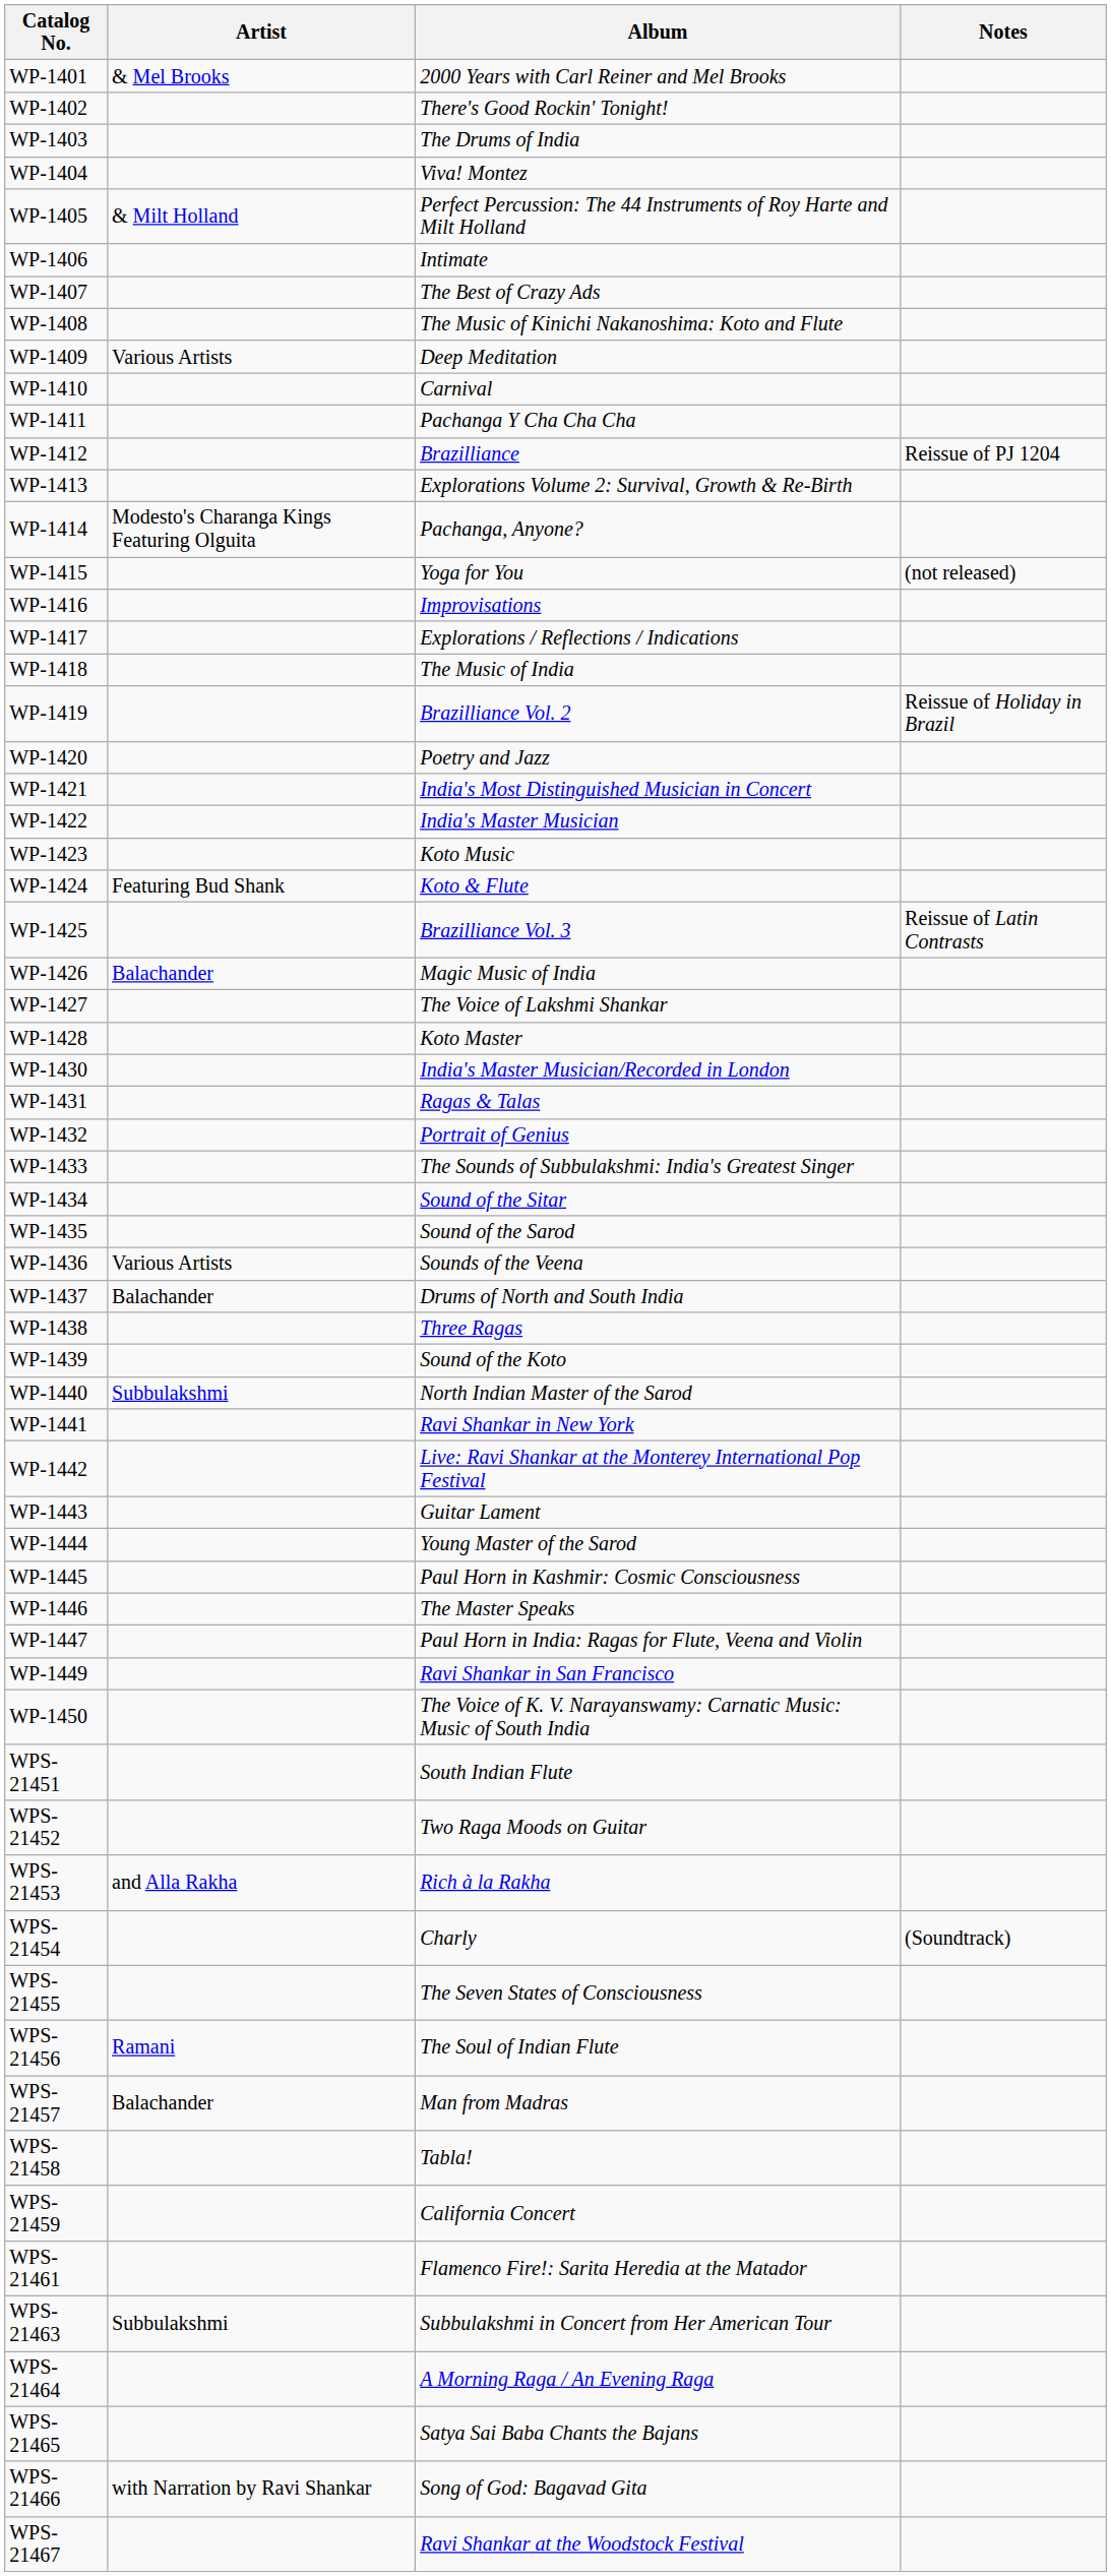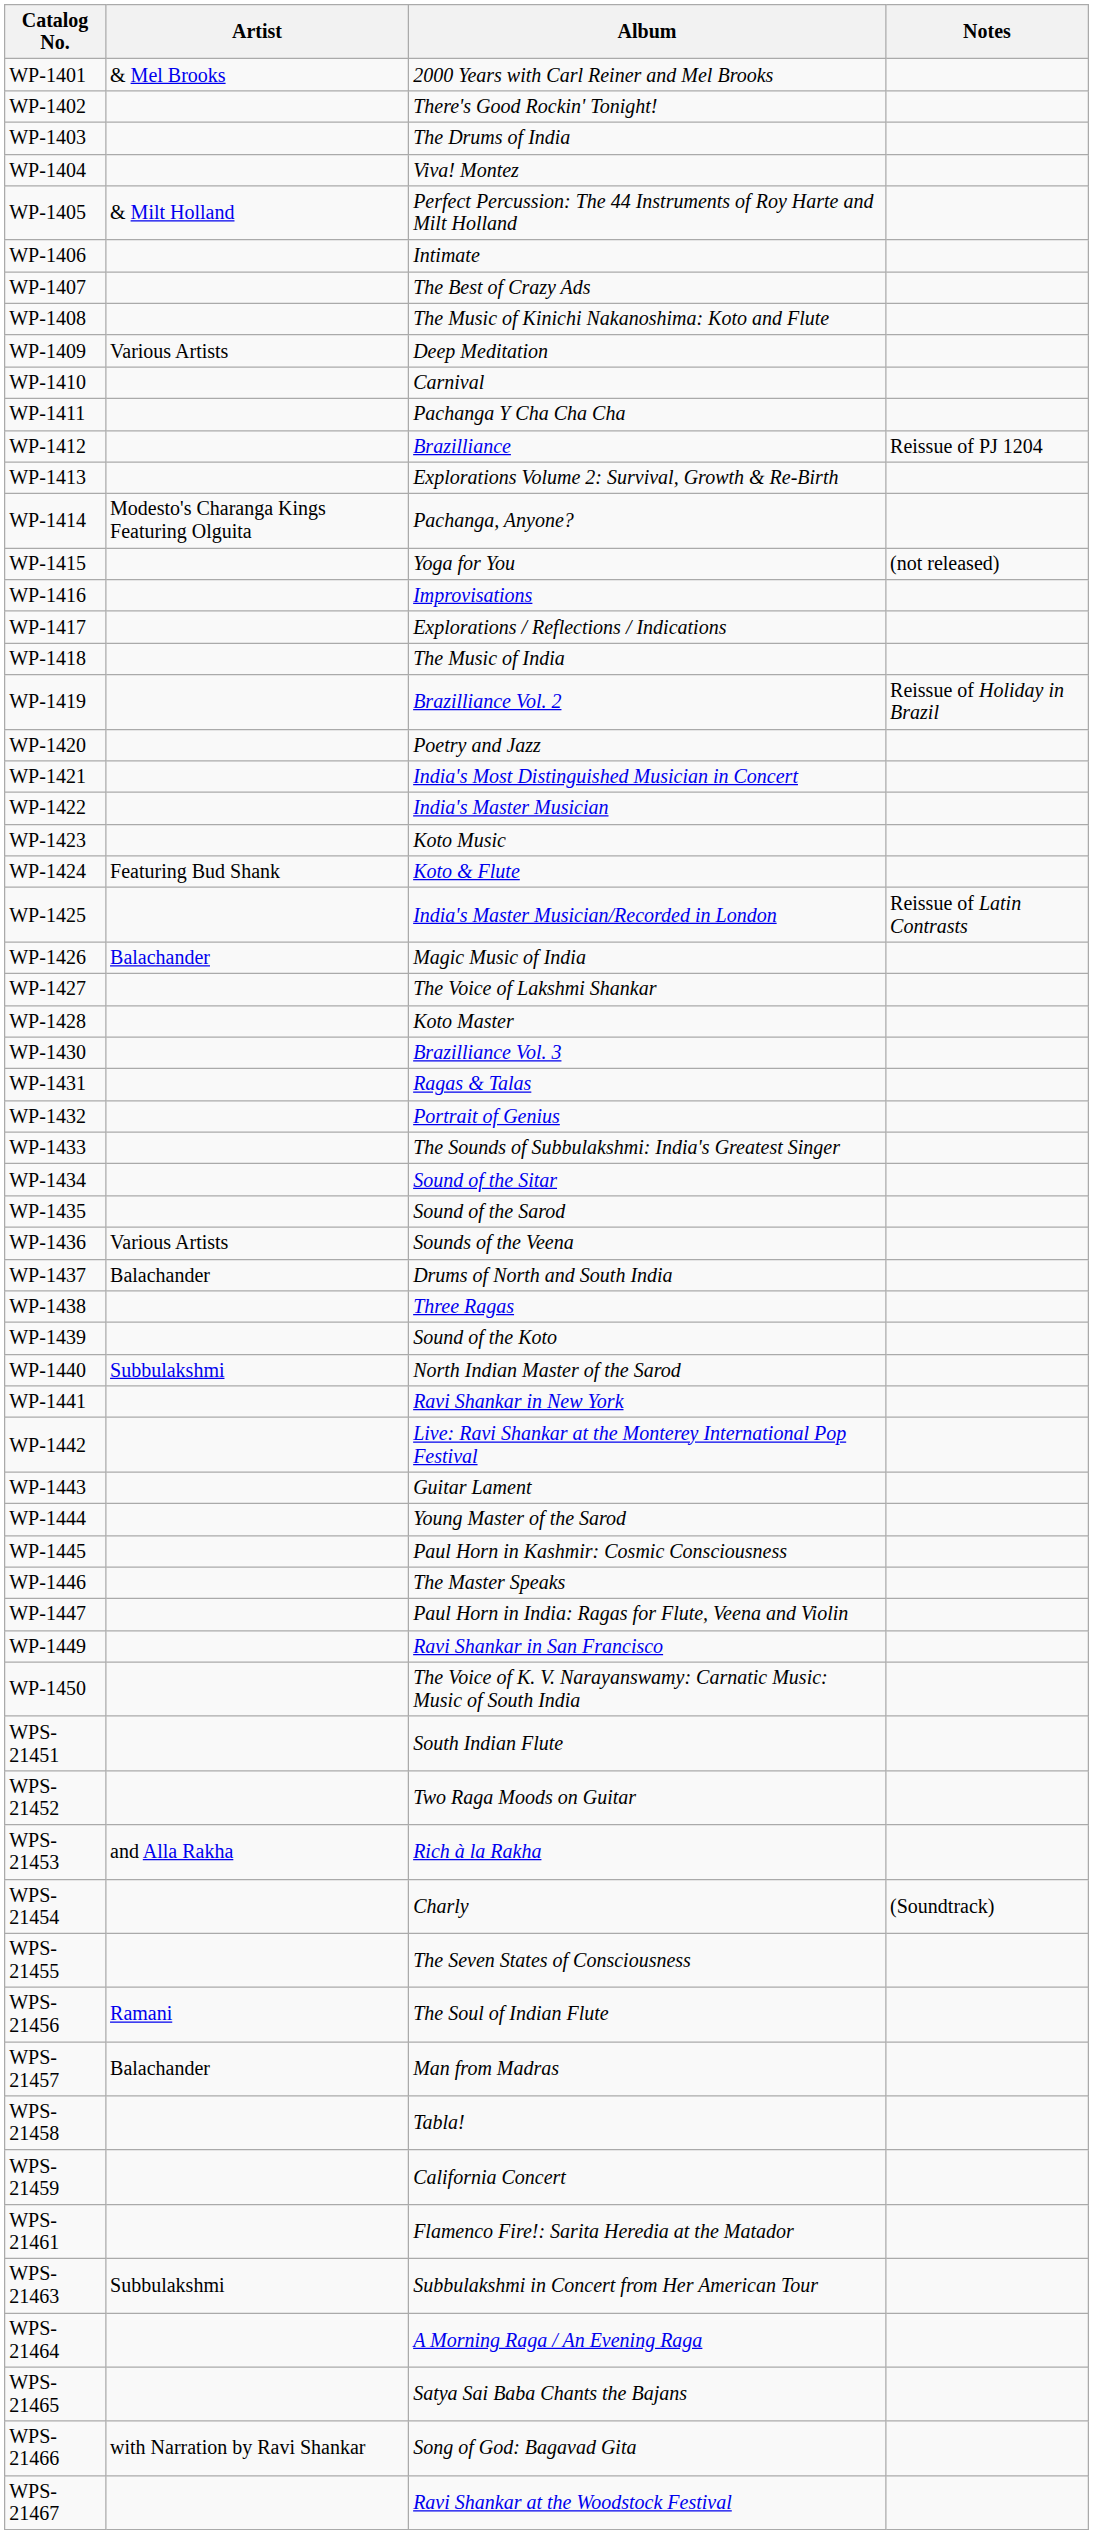 <table class="wikitable sortable">
 <tr>
 <th>Catalog No.</th>
 <th>Artist</th>
 <th>Album</th>
 <th>Notes</th>
 </tr>
 <tr>
 <td>WP-1401</td>
 <td> & <a href='#'>Mel Brooks</a></td>
 <td><em>2000 Years with Carl Reiner and Mel Brooks</em></td>
 <td></td>
 </tr>
 <tr>
 <td>WP-1402</td>
 <td></td>
 <td><em>There's Good Rockin' Tonight!</em></td>
 <td></td>
 </tr>
 <tr>
 <td>WP-1403</td>
 <td></td>
 <td><em>The Drums of India</em></td>
 <td></td>
 </tr>
 <tr>
 <td>WP-1404</td>
 <td></td>
 <td><em>Viva! Montez</em></td>
 <td></td>
 </tr>
 <tr>
 <td>WP-1405</td>
 <td> & <a href='#'>Milt Holland</a></td>
 <td><em>Perfect Percussion: The 44 Instruments of Roy Harte and Milt Holland</em></td>
 <td></td>
 </tr>
 <tr>
 <td>WP-1406</td>
 <td></td>
 <td><em>Intimate</em></td>
 <td></td>
 </tr>
 <tr>
 <td>WP-1407</td>
 <td></td>
 <td><em>The Best of Crazy Ads</em></td>
 <td></td>
 </tr>
 <tr>
 <td>WP-1408</td>
 <td></td>
 <td><em>The Music of Kinichi Nakanoshima: Koto and Flute</em></td>
 <td></td>
 </tr>
 <tr>
 <td>WP-1409</td>
 <td>Various Artists</td>
 <td><em>Deep Meditation</em></td>
 <td></td>
 </tr>
 <tr>
 <td>WP-1410</td>
 <td></td>
 <td><em>Carnival</em></td>
 <td></td>
 </tr>
 <tr>
 <td>WP-1411</td>
 <td></td>
 <td><em>Pachanga Y Cha Cha Cha</em></td>
 <td></td>
 </tr>
 <tr>
 <td>WP-1412</td>
 <td></td>
 <td><em><a href='#'>Brazilliance</a></em></td>
 <td>Reissue of PJ 1204</td>
 </tr>
 <tr>
 <td>WP-1413</td>
 <td></td>
 <td><em>Explorations Volume 2: Survival, Growth & Re-Birth</em></td>
 <td></td>
 </tr>
 <tr>
 <td>WP-1414</td>
 <td>Modesto's Charanga Kings Featuring Olguita</td>
 <td><em>Pachanga, Anyone?</em></td>
 <td></td>
 </tr>
 <tr>
 <td>WP-1415</td>
 <td></td>
 <td><em>Yoga for You</em></td>
 <td>(not released)</td>
 </tr>
 <tr>
 <td>WP-1416</td>
 <td></td>
 <td><em><a href='#'>Improvisations</a></em></td>
 <td></td>
 </tr>
 <tr>
 <td>WP-1417</td>
 <td></td>
 <td><em>Explorations / Reflections / Indications</em></td>
 <td></td>
 </tr>
 <tr>
 <td>WP-1418</td>
 <td></td>
 <td><em>The Music of India</em></td>
 <td></td>
 </tr>
 <tr>
 <td>WP-1419</td>
 <td></td>
 <td><em><a href='#'>Brazilliance Vol. 2</a></em></td>
 <td>Reissue of <em>Holiday in Brazil</em></td>
 </tr>
 <tr>
 <td>WP-1420</td>
 <td></td>
 <td><em>Poetry and Jazz</em></td>
 <td></td>
 </tr>
 <tr>
 <td>WP-1421</td>
 <td></td>
 <td><em><a href='#'>India's Most Distinguished Musician in Concert</a></em></td>
 <td></td>
 </tr>
 <tr>
 <td>WP-1422</td>
 <td></td>
 <td><em><a href='#'>India's Master Musician</a></em></td>
 <td></td>
 </tr>
 <tr>
 <td>WP-1423</td>
 <td></td>
 <td><em>Koto Music</em></td>
 <td></td>
 </tr>
 <tr>
 <td>WP-1424</td>
 <td> Featuring Bud Shank</td>
 <td><em><a href='#'>Koto & Flute</a></em></td>
 <td></td>
 </tr>
 <tr>
 <td>WP-1425</td>
 <td></td>
-<td><em><a href='#'>Brazilliance Vol. 3</a></em></td>
+<td><em><a href='#'>India's Master Musician/Recorded in London</a></em></td>
 <td>Reissue of <em>Latin Contrasts</em></td>
 </tr>
 <tr>
 <td>WP-1426</td>
 <td><a href='#'>Balachander</a></td>
 <td><em>Magic Music of India</em></td>
 <td></td>
 </tr>
 <tr>
 <td>WP-1427</td>
 <td></td>
 <td><em>The Voice of Lakshmi Shankar</em></td>
 <td></td>
 </tr>
 <tr>
 <td>WP-1428</td>
 <td></td>
 <td><em>Koto Master</em></td>
 <td></td>
 </tr>
 <tr>
 <td>WP-1430</td>
 <td></td>
-<td><em><a href='#'>India's Master Musician/Recorded in London</a></em></td>
+<td><em><a href='#'>Brazilliance Vol. 3</a></em></td>
 <td></td>
 </tr>
 <tr>
 <td>WP-1431</td>
 <td></td>
 <td><em><a href='#'>Ragas & Talas</a></em></td>
 <td></td>
 </tr>
 <tr>
 <td>WP-1432</td>
 <td></td>
 <td><em><a href='#'>Portrait of Genius</a></em></td>
 <td></td>
 </tr>
 <tr>
 <td>WP-1433</td>
 <td></td>
 <td><em>The Sounds of Subbulakshmi: India's Greatest Singer</em></td>
 <td></td>
 </tr>
 <tr>
 <td>WP-1434</td>
 <td></td>
 <td><em><a href='#'>Sound of the Sitar</a></em></td>
 <td></td>
 </tr>
 <tr>
 <td>WP-1435</td>
 <td></td>
 <td><em>Sound of the Sarod</em></td>
 <td></td>
 </tr>
 <tr>
 <td>WP-1436</td>
 <td>Various Artists</td>
 <td><em>Sounds of the Veena</em></td>
 <td></td>
 </tr>
 <tr>
 <td>WP-1437</td>
 <td>Balachander</td>
 <td><em>Drums of North and South India</em></td>
 <td></td>
 </tr>
 <tr>
 <td>WP-1438</td>
 <td></td>
 <td><em><a href='#'>Three Ragas</a></em></td>
 <td></td>
 </tr>
 <tr>
 <td>WP-1439</td>
 <td></td>
 <td><em>Sound of the Koto</em></td>
 <td></td>
 </tr>
 <tr>
 <td>WP-1440</td>
 <td><a href='#'>Subbulakshmi</a></td>
 <td><em>North Indian Master of the Sarod</em></td>
 <td></td>
 </tr>
 <tr>
 <td>WP-1441</td>
 <td></td>
 <td><em><a href='#'>Ravi Shankar in New York</a></em></td>
 <td></td>
 </tr>
 <tr>
 <td>WP-1442</td>
 <td></td>
 <td><em><a href='#'>Live: Ravi Shankar at the Monterey International Pop Festival</a></em></td>
 <td></td>
 </tr>
 <tr>
 <td>WP-1443</td>
 <td></td>
 <td><em>Guitar Lament</em></td>
 <td></td>
 </tr>
 <tr>
 <td>WP-1444</td>
 <td></td>
 <td><em>Young Master of the Sarod</em></td>
 <td></td>
 </tr>
 <tr>
 <td>WP-1445</td>
 <td></td>
 <td><em>Paul Horn in Kashmir: Cosmic Consciousness</em></td>
 <td></td>
 </tr>
 <tr>
 <td>WP-1446</td>
 <td></td>
 <td><em>The Master Speaks</em></td>
 <td></td>
 </tr>
 <tr>
 <td>WP-1447</td>
 <td></td>
 <td><em>Paul Horn in India: Ragas for Flute, Veena and Violin</em></td>
 <td></td>
 </tr>
 <tr>
 <td>WP-1449</td>
 <td></td>
 <td><em><a href='#'>Ravi Shankar in San Francisco</a></em></td>
 <td></td>
 </tr>
 <tr>
 <td>WP-1450</td>
 <td></td>
 <td><em>The Voice of K. V. Narayanswamy: Carnatic Music: Music of South India</em></td>
 <td></td>
 </tr>
 <tr>
 <td>WPS-21451</td>
 <td></td>
 <td><em>South Indian Flute</em></td>
 <td></td>
 </tr>
 <tr>
 <td>WPS-21452</td>
 <td></td>
 <td><em>Two Raga Moods on Guitar</em></td>
 <td></td>
 </tr>
 <tr>
 <td>WPS-21453</td>
 <td> and <a href='#'>Alla Rakha</a></td>
 <td><em><a href='#'>Rich à la Rakha</a></em></td>
 <td></td>
 </tr>
 <tr>
 <td>WPS-21454</td>
 <td></td>
 <td><em>Charly</em></td>
 <td>(Soundtrack)</td>
 </tr>
 <tr>
 <td>WPS-21455</td>
 <td></td>
 <td><em>The Seven States of Consciousness</em></td>
 <td></td>
 </tr>
 <tr>
 <td>WPS-21456</td>
 <td><a href='#'>Ramani</a></td>
 <td><em>The Soul of Indian Flute</em></td>
 <td></td>
 </tr>
 <tr>
 <td>WPS-21457</td>
 <td>Balachander</td>
 <td><em>Man from Madras</em></td>
 <td></td>
 </tr>
 <tr>
 <td>WPS-21458</td>
 <td></td>
 <td><em>Tabla!</em></td>
 <td></td>
 </tr>
 <tr>
 <td>WPS-21459</td>
 <td></td>
 <td><em>California Concert</em></td>
 <td></td>
 </tr>
 <tr>
 <td>WPS-21461</td>
 <td></td>
 <td><em>Flamenco Fire!: Sarita Heredia at the Matador</em></td>
 <td></td>
 </tr>
 <tr>
 <td>WPS-21463</td>
 <td>Subbulakshmi</td>
 <td><em>Subbulakshmi in Concert from Her American Tour</em></td>
 <td></td>
 </tr>
 <tr>
 <td>WPS-21464</td>
 <td></td>
 <td><em><a href='#'>A Morning Raga / An Evening Raga</a></em></td>
 <td></td>
 </tr>
 <tr>
 <td>WPS-21465</td>
 <td></td>
 <td><em>Satya Sai Baba Chants the Bajans</em></td>
 <td></td>
 </tr>
 <tr>
 <td>WPS-21466</td>
 <td> with Narration by Ravi Shankar</td>
 <td><em>Song of God: Bagavad Gita</em></td>
 <td></td>
 </tr>
 <tr>
 <td>WPS-21467</td>
 <td></td>
 <td><em><a href='#'>Ravi Shankar at the Woodstock Festival</a></em></td>
 <td></td>
 </tr>
 </table>
